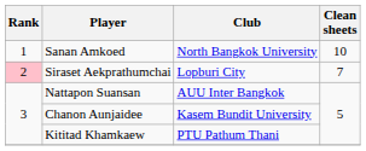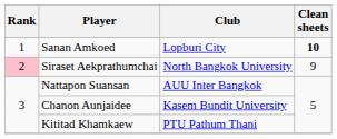 <table class="wikitable" style="text-align:center">
 <tr>
 <th>Rank</th>
 <th>Player</th>
 <th>Club</th>
 <th>Clean<br>sheets</th>
 </tr>
 <tr>
 <td>1</td>
 <td align="left"> Sanan Amkoed</td>
-<td align="left"><a href='#'>North Bangkok University</a></td>
-<td>10</td>
+<td align="left"><a href='#'>Lopburi City</a></td>
+<td><strong>10</strong></td>
 </tr>
 <tr>
 <td style="background: pink;">2</td>
 <td align="left"> Siraset Aekprathumchai</td>
-<td align="left"><a href='#'>Lopburi City</a></td>
-<td>7</td>
+<td align="left"><a href='#'>North Bangkok University</a></td>
+<td>9</td>
 </tr>
 <tr>
 <td rowspan="3">3</td>
 <td align="left"> Nattapon Suansan</td>
 <td align="left"><a href='#'>AUU Inter Bangkok</a></td>
 <td rowspan="3">5</td>
 </tr>
 <tr>
 <td align="left"> Chanon Aunjaidee</td>
 <td align="left"><a href='#'>Kasem Bundit University</a></td>
 </tr>
 <tr>
 <td align="left"> Kititad Khamkaew</td>
 <td align="left"><a href='#'>PTU Pathum Thani</a></td>
 </tr>
 <tr>
 </tr>
 </table>
